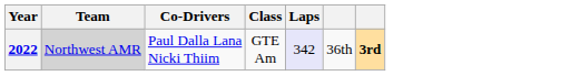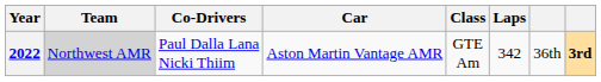 <table class="wikitable" style="text-align:center; font-size:90%">
 <tr>
 <th>Year</th>
 <th>Team</th>
 <th>Co-Drivers</th>
+<th>Car</th>
 <th>Class</th>
 <th>Laps</th>
 <th></th>
 <th></th>
 </tr>
 <tr>
 <th><a href='#'>2022</a></th>
 <td align=left style="background: lightgrey;"> <a href='#'>Northwest AMR</a></td>
 <td align=left> <a href='#'>Paul Dalla Lana</a><br> <a href='#'>Nicki Thiim</a></td>
+<td><a href='#'>Aston Martin Vantage AMR</a></td>
 <td>GTE<br>Am</td>
-<td style="background: lavender;">342</td>
+<td>342</td>
 <td>36th</td>
 <td style="background:#FFDF9F;"><strong>3rd</strong></td>
 </tr>
 </table>
